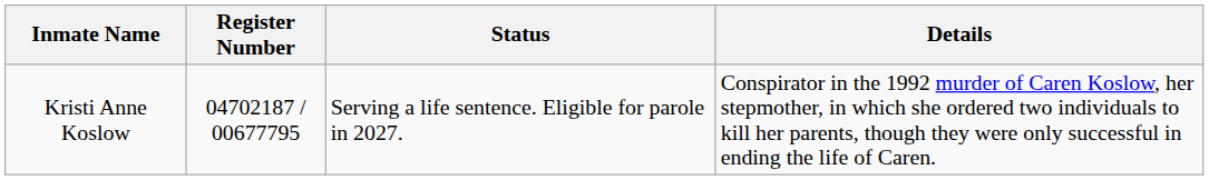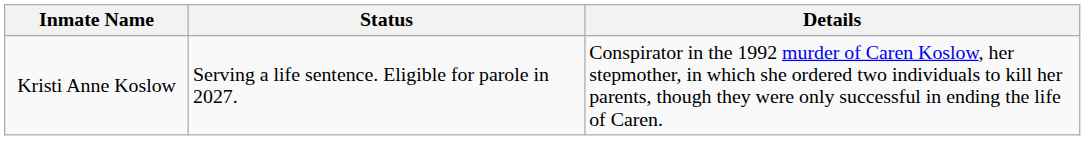 <table class="wikitable sortable">
 <tr>
 <th width=13%>Inmate Name</th>
-<th width=10%>Register Number</th>
 <th width=28%>Status</th>
 <th width=35%>Details</th>
 </tr>
 <tr>
 <td style="text-align:center;">Kristi Anne Koslow</td>
-<td style="text-align:center;">04702187 / 00677795</td>
 <td>Serving a life sentence. Eligible for parole in 2027.</td>
 <td>Conspirator in the 1992 <a href='#'>murder of Caren Koslow</a>, her stepmother, in which she ordered two individuals to kill her parents, though they were only successful in ending the life of Caren.</td>
 </tr>
 </table>
